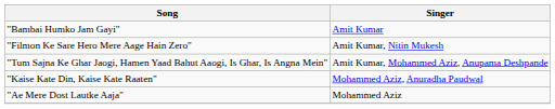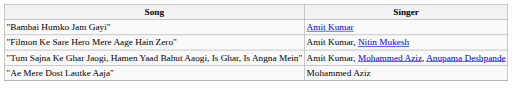 <table class="wikitable" style="font-size:95%;">
 <tr>
 <th>Song</th>
 <th>Singer</th>
 </tr>
 <tr>
 <td>"Bambai Humko Jam Gayi"</td>
 <td><a href='#'>Amit Kumar</a></td>
 </tr>
 <tr>
 <td>"Filmon Ke Sare Hero Mere Aage Hain Zero"</td>
 <td>Amit Kumar, <a href='#'>Nitin Mukesh</a></td>
 </tr>
 <tr>
 <td>"Tum Sajna Ke Ghar Jaogi, Hamen Yaad Bahut Aaogi, Is Ghar, Is Angna Mein"</td>
 <td>Amit Kumar, <a href='#'>Mohammed Aziz</a>, <a href='#'>Anupama Deshpande</a></td>
 </tr>
 <tr>
-<td>"Kaise Kate Din, Kaise Kate Raaten"</td>
-<td><a href='#'>Mohammed Aziz</a>, <a href='#'>Anuradha Paudwal</a></td>
-</tr>
-<tr>
 <td>"Ae Mere Dost Lautke Aaja"</td>
 <td>Mohammed Aziz</td>
 </tr>
 <tr>
 </tr>
 </table>
